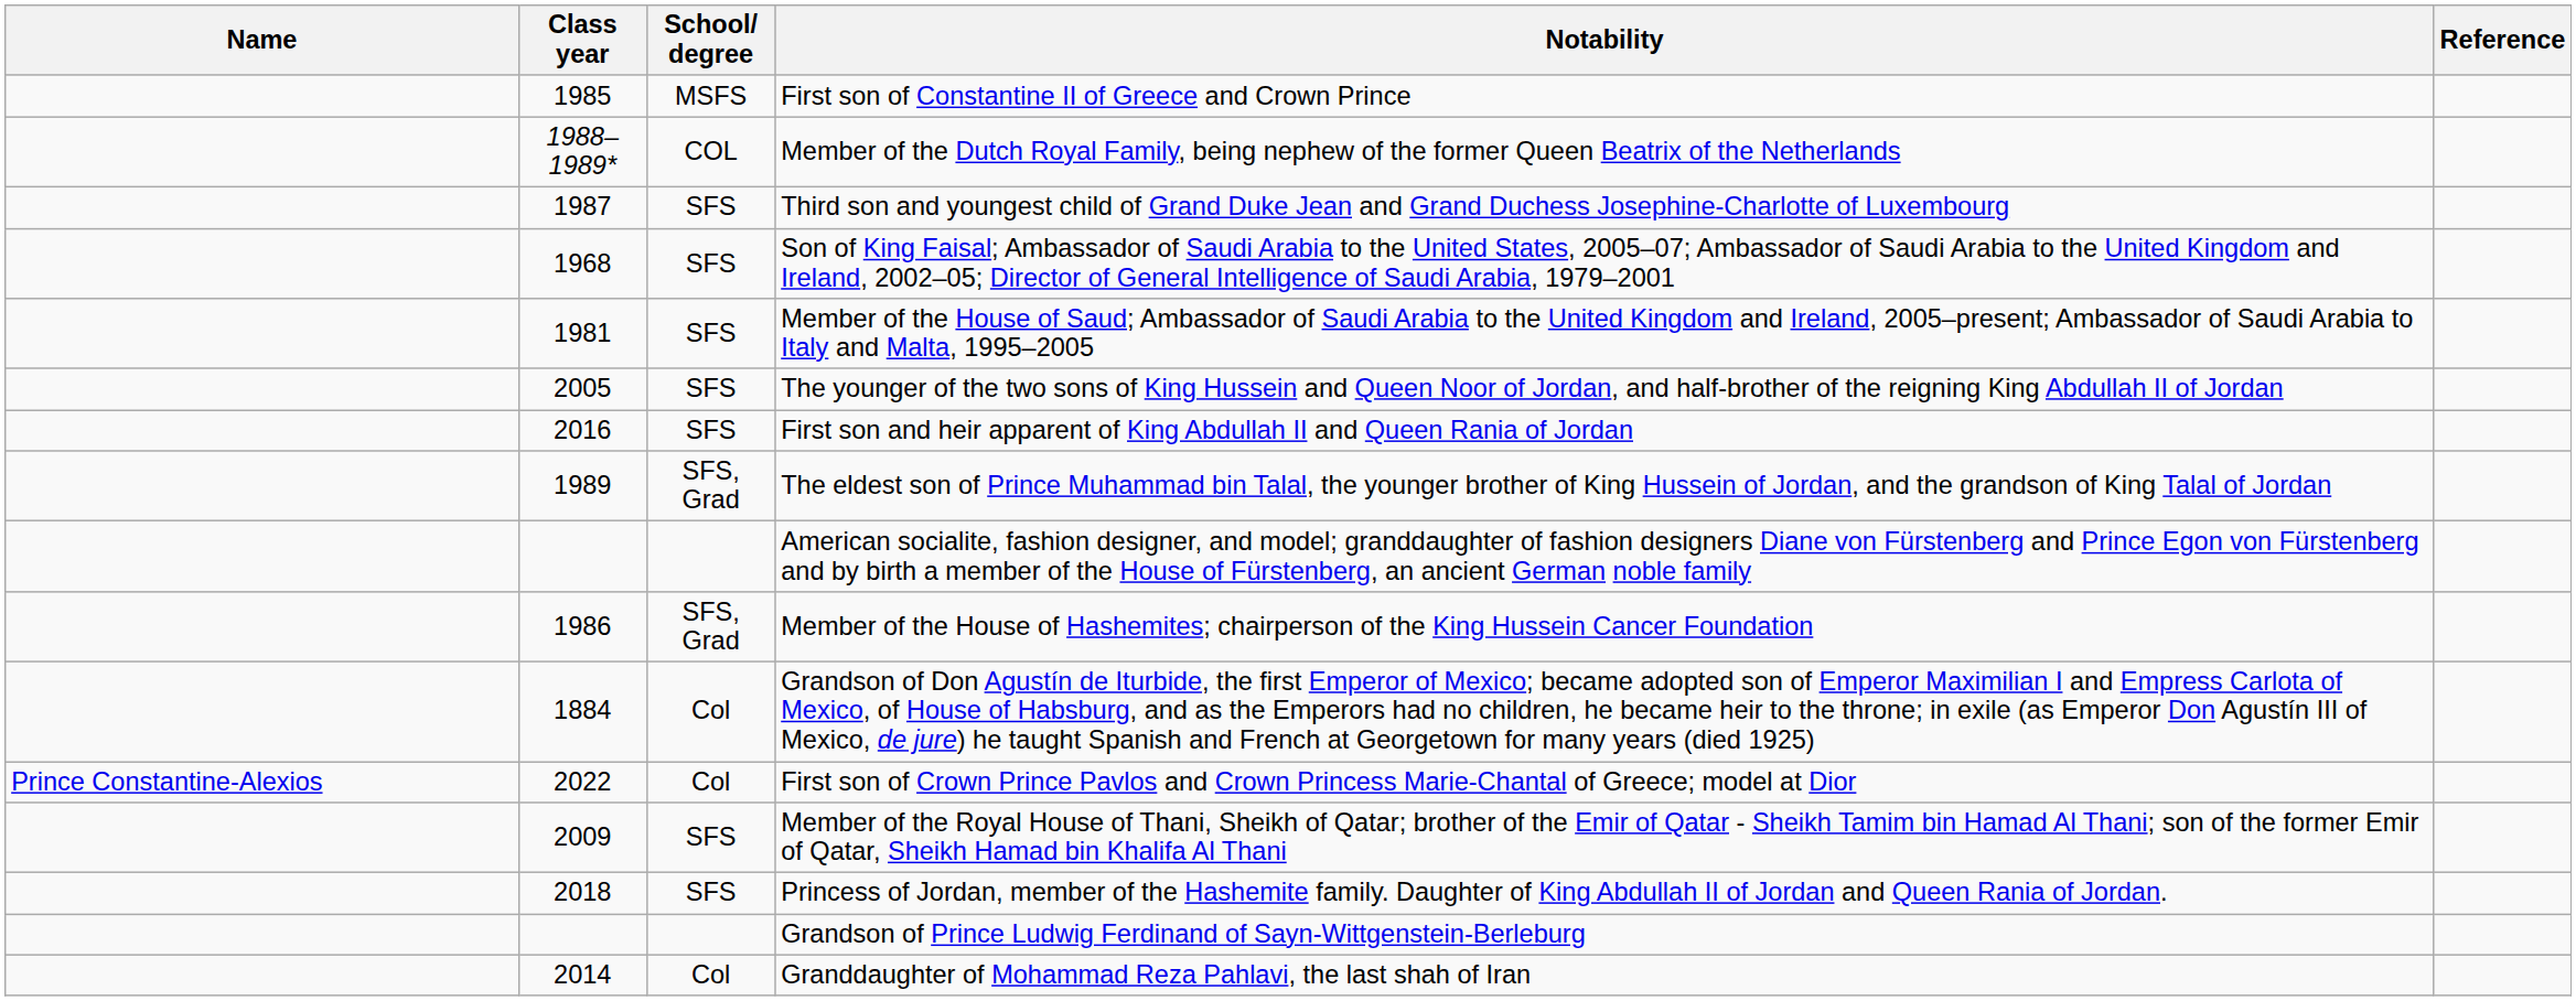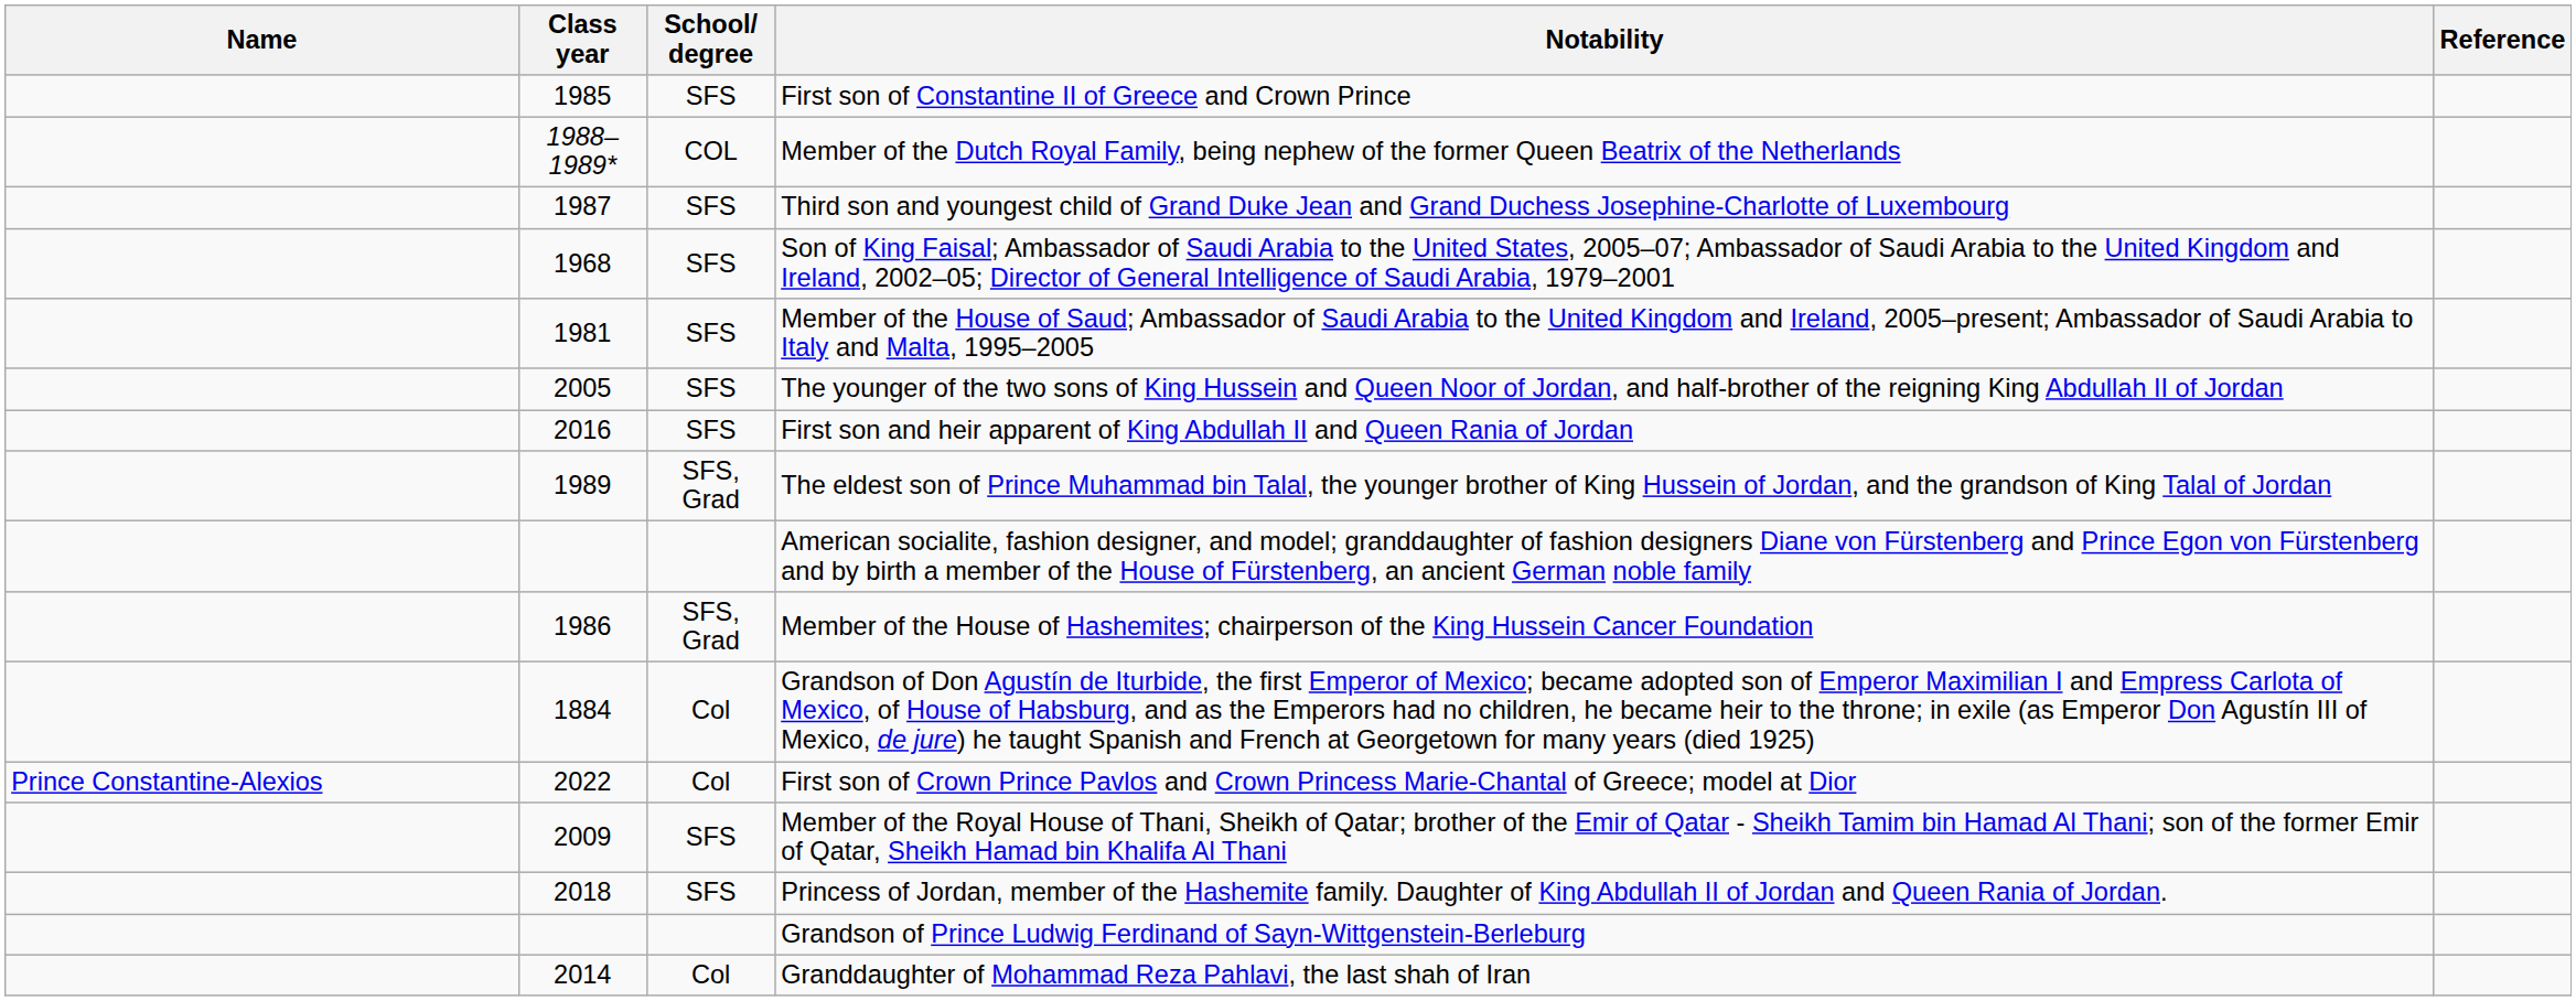 <table class="wikitable sortable" style="width:100%">
 <tr>
 <th style="width:20%;">Name</th>
 <th style="width:5%;">Class year</th>
 <th style="width:5%;">School/<br>degree</th>
 <th style="width:*;" class="unsortable">Notability</th>
 <th style="width:5%;" class="unsortable">Reference</th>
 </tr>
 <tr>
 <td></td>
 <td style="text-align:center;">1985</td>
-<td style="text-align:center;">MSFS</td>
+<td style="text-align:center;">SFS</td>
 <td>First son of <a href='#'>Constantine II of Greece</a> and Crown Prince</td>
 <td style="text-align:center;"></td>
 </tr>
 <tr>
 <td></td>
 <td style="text-align:center;"><em>1988–1989*</em></td>
 <td style="text-align:center;">COL</td>
 <td>Member of the <a href='#'>Dutch Royal Family</a>, being nephew of the former Queen <a href='#'>Beatrix of the Netherlands</a></td>
 <td style="text-align:center;"></td>
 </tr>
 <tr>
 <td></td>
 <td style="text-align:center;">1987</td>
 <td style="text-align:center;">SFS</td>
 <td>Third son and youngest child of <a href='#'>Grand Duke Jean</a> and <a href='#'>Grand Duchess Josephine-Charlotte of Luxembourg</a></td>
 <td style="text-align:center;"></td>
 </tr>
 <tr>
 <td></td>
 <td style="text-align:center;">1968</td>
 <td style="text-align:center;">SFS</td>
 <td>Son of <a href='#'>King Faisal</a>; Ambassador of <a href='#'>Saudi Arabia</a> to the <a href='#'>United States</a>, 2005–07; Ambassador of Saudi Arabia to the <a href='#'>United Kingdom</a> and <a href='#'>Ireland</a>, 2002–05; <a href='#'>Director of General Intelligence of Saudi Arabia</a>, 1979–2001</td>
 <td style="text-align:center;"></td>
 </tr>
 <tr>
 <td></td>
 <td style="text-align:center;">1981</td>
 <td style="text-align:center;">SFS</td>
 <td>Member of the <a href='#'>House of Saud</a>; Ambassador of <a href='#'>Saudi Arabia</a> to the <a href='#'>United Kingdom</a> and <a href='#'>Ireland</a>, 2005–present; Ambassador of Saudi Arabia to <a href='#'>Italy</a> and <a href='#'>Malta</a>, 1995–2005</td>
 <td style="text-align:center;"></td>
 </tr>
 <tr>
 <td></td>
 <td style="text-align:center;">2005</td>
 <td style="text-align:center;">SFS</td>
 <td>The younger of the two sons of <a href='#'>King Hussein</a> and <a href='#'>Queen Noor of Jordan</a>, and half-brother of the reigning King <a href='#'>Abdullah II of Jordan</a></td>
 <td style="text-align:center;"></td>
 </tr>
 <tr>
 <td></td>
 <td style="text-align:center;">2016</td>
 <td style="text-align:center;">SFS</td>
 <td>First son and heir apparent of <a href='#'>King Abdullah II</a> and <a href='#'>Queen Rania of Jordan</a></td>
 <td style="text-align:center;"></td>
 </tr>
 <tr>
 <td></td>
 <td style="text-align:center;">1989</td>
 <td style="text-align:center;">SFS,<br>Grad</td>
 <td>The eldest son of <a href='#'>Prince Muhammad bin Talal</a>, the younger brother of King <a href='#'>Hussein of Jordan</a>, and the grandson of King <a href='#'>Talal of Jordan</a></td>
 <td style="text-align:center;"></td>
 </tr>
 <tr>
 <td></td>
 <td style="text-align:center;"></td>
 <td style="text-align:center;"></td>
 <td>American socialite, fashion designer, and model; granddaughter of fashion designers <a href='#'>Diane von Fürstenberg</a> and <a href='#'>Prince Egon von Fürstenberg</a> and by birth a member of the <a href='#'>House of Fürstenberg</a>, an ancient <a href='#'>German</a> <a href='#'>noble family</a></td>
 <td style="text-align:center;"></td>
 </tr>
 <tr>
 <td></td>
 <td style="text-align:center;">1986</td>
 <td style="text-align:center;">SFS,<br>Grad</td>
 <td>Member of the House of <a href='#'>Hashemites</a>; chairperson of the <a href='#'>King Hussein Cancer Foundation</a></td>
 <td style="text-align:center;"></td>
 </tr>
 <tr>
 <td></td>
 <td style="text-align:center;">1884</td>
 <td style="text-align:center;">Col</td>
 <td>Grandson of Don <a href='#'>Agustín de Iturbide</a>, the first <a href='#'>Emperor of Mexico</a>; became adopted son of <a href='#'>Emperor Maximilian I</a> and <a href='#'>Empress Carlota of Mexico</a>, of <a href='#'>House of Habsburg</a>, and as the Emperors had no children, he became heir to the throne; in exile (as Emperor <a href='#'>Don</a> Agustín III of Mexico, <em><a href='#'>de jure</a></em>) he taught Spanish and French at Georgetown for many years (died 1925)</td>
 <td style="text-align:center;"></td>
 </tr>
 <tr>
 <td><a href='#'>Prince Constantine-Alexios</a></td>
 <td style="text-align:center;">2022</td>
 <td style="text-align:center;">Col</td>
 <td>First son of <a href='#'>Crown Prince Pavlos</a> and <a href='#'>Crown Princess Marie-Chantal</a> of Greece; model at <a href='#'>Dior</a></td>
 <td style="text-align:center;"></td>
 </tr>
 <tr>
 <td></td>
 <td style="text-align:center;">2009</td>
 <td style="text-align:center;">SFS</td>
 <td>Member of the Royal House of Thani, Sheikh of Qatar; brother of the <a href='#'>Emir of Qatar</a> - <a href='#'>Sheikh Tamim bin Hamad Al Thani</a>; son of the former Emir of Qatar, <a href='#'>Sheikh Hamad bin Khalifa Al Thani</a></td>
 <td style="text-align:center;"></td>
 </tr>
 <tr>
 <td></td>
 <td style="text-align:center;">2018</td>
 <td style="text-align:center;">SFS</td>
 <td>Princess of Jordan, member of the <a href='#'>Hashemite</a> family. Daughter of <a href='#'>King Abdullah II of Jordan</a> and <a href='#'>Queen Rania of Jordan</a>.</td>
 <td style="text-align:center;"></td>
 </tr>
 <tr>
 <td></td>
 <td style="text-align:center;"></td>
 <td style="text-align:center;"></td>
 <td>Grandson of <a href='#'>Prince Ludwig Ferdinand of Sayn-Wittgenstein-Berleburg</a></td>
 <td style="text-align:center;"></td>
 </tr>
 <tr>
 <td></td>
 <td style="text-align:center;">2014</td>
 <td style="text-align:center;">Col</td>
 <td>Granddaughter of <a href='#'>Mohammad Reza Pahlavi</a>, the last shah of Iran</td>
 <td style="text-align:center;"></td>
 </tr>
 </table>
